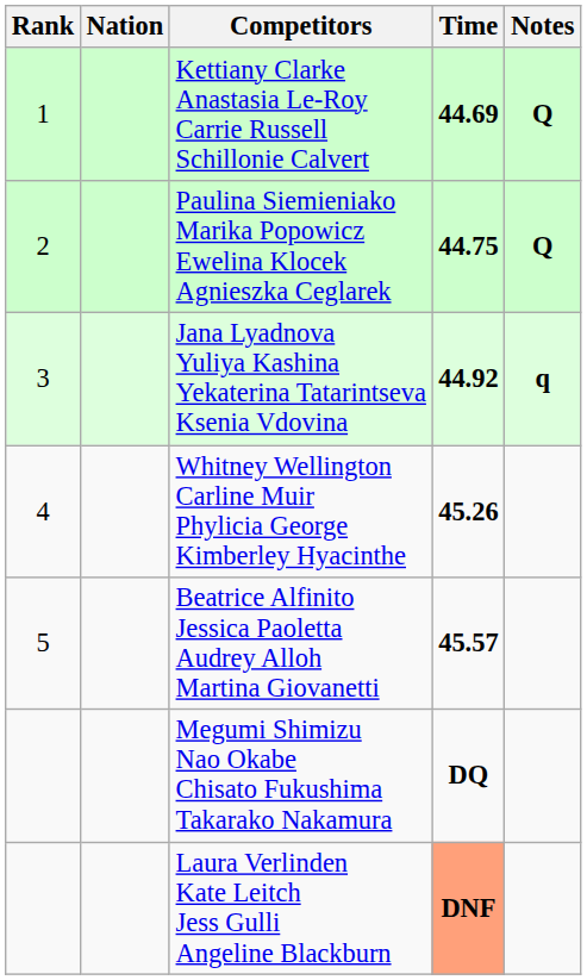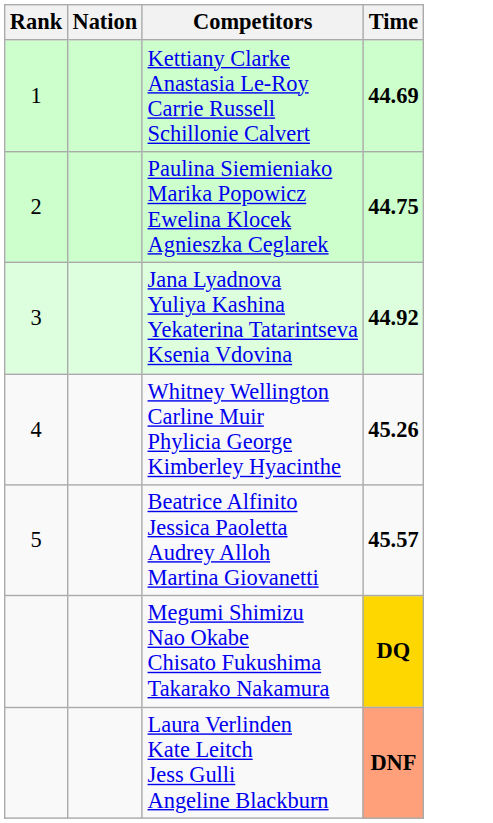 <table class="wikitable sortable" style="text-align:center">
 <tr>
 <th>Rank</th>
 <th>Nation</th>
 <th>Competitors</th>
 <th>Time</th>
-<th>Notes</th>
 </tr>
 <tr bgcolor=ccffcc>
 <td>1</td>
 <td align=left></td>
 <td align=left><a href='#'>Kettiany Clarke</a><br><a href='#'>Anastasia Le-Roy</a><br><a href='#'>Carrie Russell</a><br><a href='#'>Schillonie Calvert</a></td>
 <td><strong>44.69</strong></td>
-<td><strong>Q</strong></td>
 </tr>
 <tr bgcolor=ccffcc>
 <td>2</td>
 <td align=left></td>
 <td align=left><a href='#'>Paulina Siemieniako</a><br><a href='#'>Marika Popowicz</a><br><a href='#'>Ewelina Klocek</a><br><a href='#'>Agnieszka Ceglarek</a></td>
 <td><strong>44.75</strong></td>
-<td><strong>Q</strong></td>
 </tr>
 <tr bgcolor=ddffdd>
 <td>3</td>
 <td align=left></td>
 <td align=left><a href='#'>Jana Lyadnova</a><br><a href='#'>Yuliya Kashina</a><br><a href='#'>Yekaterina Tatarintseva</a><br><a href='#'>Ksenia Vdovina</a></td>
 <td><strong>44.92</strong></td>
-<td><strong>q</strong></td>
 </tr>
 <tr>
 <td>4</td>
 <td align=left></td>
 <td align=left><a href='#'>Whitney Wellington</a><br><a href='#'>Carline Muir</a><br><a href='#'>Phylicia George</a><br><a href='#'>Kimberley Hyacinthe</a></td>
 <td><strong>45.26</strong></td>
-<td></td>
 </tr>
 <tr>
 <td>5</td>
 <td align=left></td>
 <td align=left><a href='#'>Beatrice Alfinito</a><br><a href='#'>Jessica Paoletta</a><br><a href='#'>Audrey Alloh</a><br><a href='#'>Martina Giovanetti</a></td>
 <td><strong>45.57</strong></td>
-<td></td>
 </tr>
 <tr>
 <td></td>
 <td align=left></td>
 <td align=left><a href='#'>Megumi Shimizu</a><br><a href='#'>Nao Okabe</a><br><a href='#'>Chisato Fukushima</a><br><a href='#'>Takarako Nakamura</a></td>
-<td><strong>DQ</strong></td>
-<td></td>
+<td style="background: gold;"><strong>DQ</strong></td>
 </tr>
 <tr>
 <td></td>
 <td align=left></td>
 <td align=left><a href='#'>Laura Verlinden</a><br><a href='#'>Kate Leitch</a><br><a href='#'>Jess Gulli</a><br><a href='#'>Angeline Blackburn</a></td>
 <td style="background: lightsalmon;"><strong>DNF</strong></td>
-<td></td>
 </tr>
 </table>
